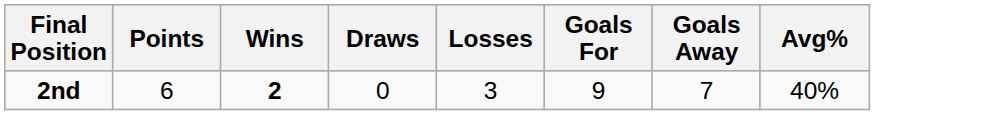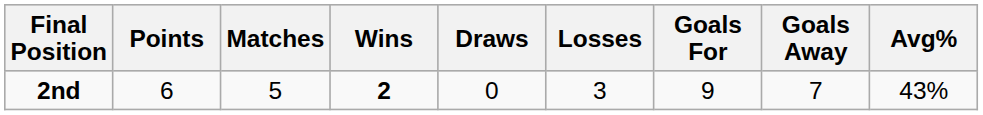 <table class="wikitable" style="font-size: 95%; text-align: center;">
 <tr>
 <th width=60>Final Position</th>
 <th width=60>Points</th>
+<th width=60>Matches</th>
 <th width=60>Wins</th>
 <th width=60>Draws</th>
 <th width=60>Losses</th>
 <th width=60>Goals For</th>
 <th width=60>Goals Away</th>
 <th width=60>Avg%</th>
 </tr>
 <tr>
 <td><strong>2nd</strong></td>
 <td>6</td>
+<td>5</td>
 <td><strong>2</strong></td>
 <td>0</td>
 <td>3</td>
 <td>9</td>
 <td>7</td>
-<td>40%</td>
+<td>43%</td>
 </tr>
 </table>
